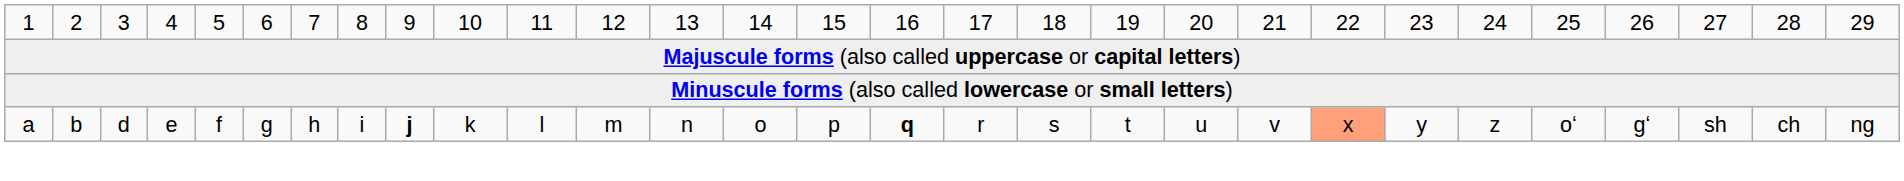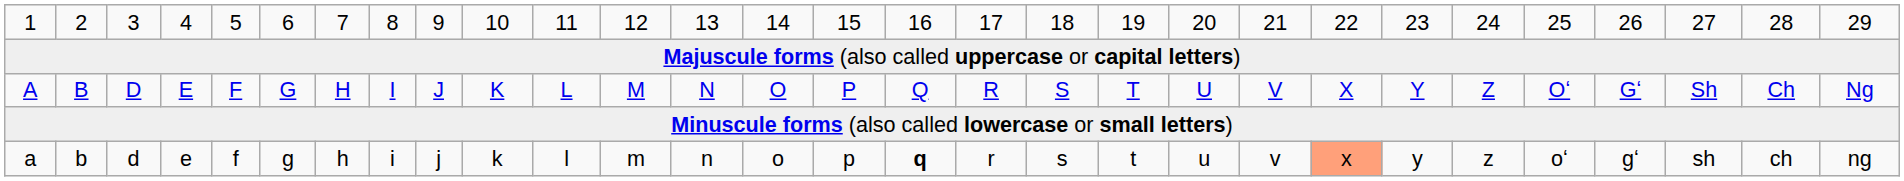 <table class="wikitable" style="border-collapse:collapse; text-align: center; font-size: 90%; width: 100%;">
 <tr>
 <td>1</td>
 <td>2</td>
 <td>3</td>
 <td>4</td>
 <td>5</td>
 <td>6</td>
 <td>7</td>
 <td>8</td>
 <td>9</td>
 <td>10</td>
 <td>11</td>
 <td>12</td>
 <td>13</td>
 <td>14</td>
 <td>15</td>
 <td>16</td>
 <td>17</td>
 <td>18</td>
 <td>19</td>
 <td>20</td>
 <td>21</td>
 <td>22</td>
 <td>23</td>
 <td>24</td>
 <td>25</td>
 <td>26</td>
 <td>27</td>
 <td>28</td>
 <td>29</td>
 </tr>
 <tr>
 <td bgcolor="#EFEFEF" colspan="29"><strong><a href='#'>Majuscule forms</a></strong> (also called <strong>uppercase</strong> or <strong>capital letters</strong>)</td>
 </tr>
 <tr>
+<td><a href='#'>A</a></td>
+<td><a href='#'>B</a></td>
+<td><a href='#'>D</a></td>
+<td><a href='#'>E</a></td>
+<td><a href='#'>F</a></td>
+<td><a href='#'>G</a></td>
+<td><a href='#'>H</a></td>
+<td><a href='#'>I</a></td>
+<td><a href='#'>J</a></td>
+<td><a href='#'>K</a></td>
+<td><a href='#'>L</a></td>
+<td><a href='#'>M</a></td>
+<td><a href='#'>N</a></td>
+<td><a href='#'>O</a></td>
+<td><a href='#'>P</a></td>
+<td><a href='#'>Q</a></td>
+<td><a href='#'>R</a></td>
+<td><a href='#'>S</a></td>
+<td><a href='#'>T</a></td>
+<td><a href='#'>U</a></td>
+<td><a href='#'>V</a></td>
+<td><a href='#'>X</a></td>
+<td><a href='#'>Y</a></td>
+<td><a href='#'>Z</a></td>
+<td><a href='#'>Oʻ</a></td>
+<td><a href='#'>Gʻ</a></td>
+<td><a href='#'>Sh</a></td>
+<td><a href='#'>Ch</a></td>
+<td><a href='#'>Ng</a></td>
+</tr>
+<tr>
 <td bgcolor="#EFEFEF" colspan="29"><strong><a href='#'>Minuscule forms</a></strong> (also called <strong>lowercase</strong> or <strong>small letters</strong>)</td>
 </tr>
 <tr>
 <td>a</td>
 <td>b</td>
 <td>d</td>
 <td>e</td>
 <td>f</td>
 <td>g</td>
 <td>h</td>
 <td>i</td>
-<td><strong>j</strong></td>
+<td>j</td>
 <td>k</td>
 <td>l</td>
 <td>m</td>
 <td>n</td>
 <td>o</td>
 <td>p</td>
 <td><strong>q</strong></td>
 <td>r</td>
 <td>s</td>
 <td>t</td>
 <td>u</td>
 <td>v</td>
 <td style="background: lightsalmon;">x</td>
 <td>y</td>
 <td>z</td>
 <td>oʻ</td>
 <td>gʻ</td>
 <td>sh</td>
 <td>ch</td>
 <td>ng</td>
 </tr>
 </table>
